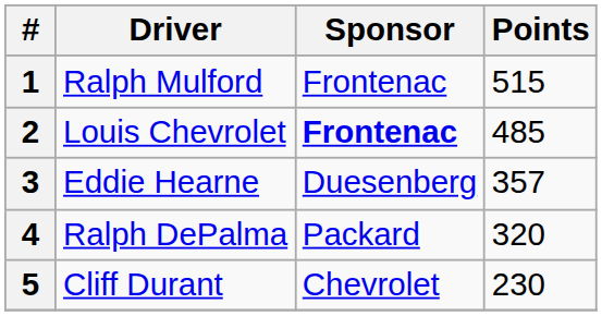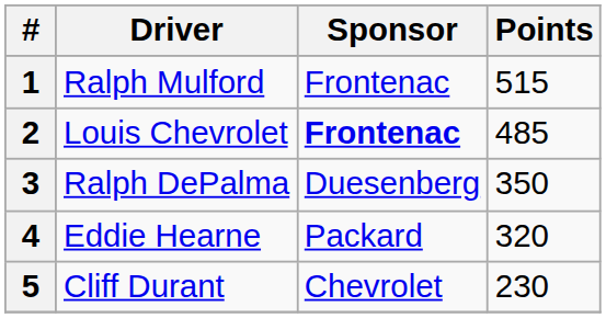 <table class="wikitable">
 <tr>
 <th> # </th>
 <th>Driver</th>
 <th>Sponsor</th>
 <th>Points</th>
 </tr>
 <tr>
 <th>1</th>
 <td><a href='#'>Ralph Mulford</a></td>
 <td><a href='#'>Frontenac</a></td>
 <td>515</td>
 </tr>
 <tr>
 <th>2</th>
 <td><a href='#'>Louis Chevrolet</a></td>
 <td><strong><a href='#'>Frontenac</a></strong></td>
 <td>485</td>
 </tr>
 <tr>
 <th>3</th>
-<td><a href='#'>Eddie Hearne</a></td>
+<td><a href='#'>Ralph DePalma</a></td>
 <td><a href='#'>Duesenberg</a></td>
-<td>357</td>
+<td>350</td>
 </tr>
 <tr>
 <th>4</th>
-<td><a href='#'>Ralph DePalma</a></td>
+<td><a href='#'>Eddie Hearne</a></td>
 <td><a href='#'>Packard</a></td>
 <td>320</td>
 </tr>
 <tr>
 <th>5</th>
 <td><a href='#'>Cliff Durant</a></td>
 <td><a href='#'>Chevrolet</a></td>
 <td>230</td>
 </tr>
 <tr>
 </tr>
 </table>
